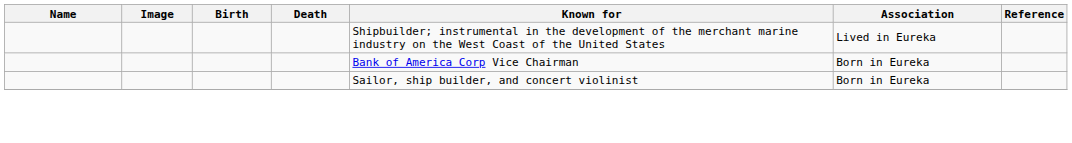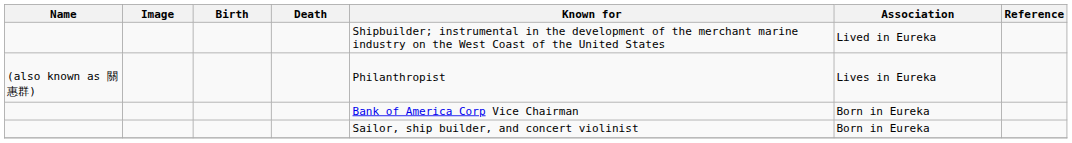 <table class="wikitable sortable">
 <tr>
 <th scope="col" width="140">Name</th>
 <th scope="col" width="80" class="unsortable">Image</th>
 <th scope="col" width="90">Birth</th>
 <th scope="col" width="90">Death</th>
 <th scope="col" width="600" class="unsortable">Known for</th>
 <th scope="col" width="200" class="unsortable">Association</th>
 <th scope="col" width="30" class="unsortable">Reference</th>
 </tr>
 <tr>
 <td></td>
 <td></td>
 <td align=right></td>
 <td align=right></td>
 <td>Shipbuilder; instrumental in the development of the merchant marine industry on the West Coast of the United States</td>
 <td>Lived in Eureka</td>
+<td align="center"></td>
+</tr>
+<tr>
+<td><br>(also known as 關惠群)</td>
+<td></td>
+<td align=right></td>
+<td align=right></td>
+<td>Philanthropist</td>
+<td>Lives in Eureka</td>
 <td align="center"></td>
 </tr>
 <tr>
 <td></td>
 <td></td>
 <td align=right></td>
 <td align=right></td>
 <td><a href='#'>Bank of America Corp</a> Vice Chairman</td>
 <td>Born in Eureka</td>
 <td align="center"></td>
 </tr>
 <tr>
 <td></td>
 <td></td>
 <td align=right></td>
 <td align=right></td>
 <td>Sailor, ship builder, and concert violinist</td>
 <td>Born in Eureka</td>
 <td align="center"></td>
 </tr>
 <tr>
 </tr>
 </table>
